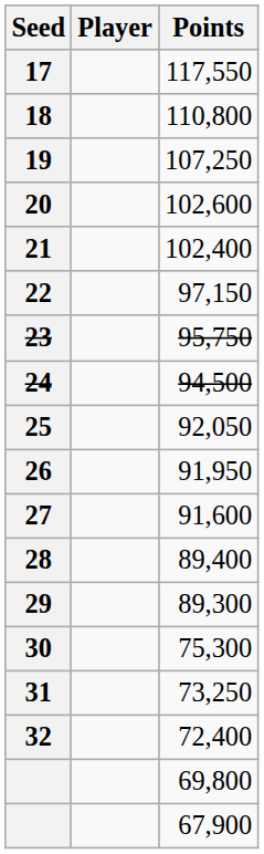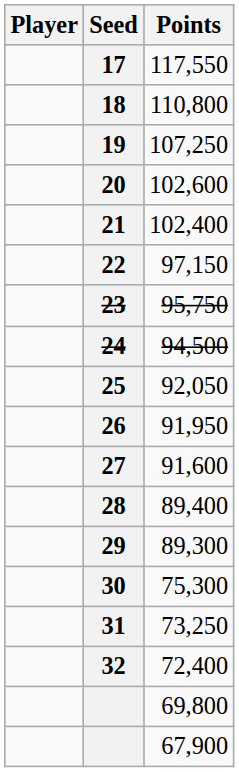 <table class="wikitable sortable" style="font-size: 95%">
 <tr>
+<th>Player</th>
 <th>Seed</th>
-<th>Player</th>
 <th>Points</th>
 </tr>
 <tr>
+<td data-sort-value="Zhang"></td>
 <th align=center>17</th>
-<td data-sort-value="Zhang"></td>
 <td align=right>117,550</td>
 </tr>
 <tr>
+<td data-sort-value="Carter"></td>
 <th align=center>18</th>
-<td data-sort-value="Carter"></td>
 <td align=right>110,800</td>
 </tr>
 <tr>
+<td data-sort-value="Slessor"></td>
 <th align=center>19</th>
-<td data-sort-value="Slessor"></td>
 <td align=right>107,250</td>
 </tr>
 <tr>
+<td data-sort-value="RobertsonJ"></td>
 <th align=center>20</th>
-<td data-sort-value="RobertsonJ"></td>
 <td align=right>102,600</td>
 </tr>
 <tr>
+<td data-sort-value="Pang"></td>
 <th align=center>21</th>
-<td data-sort-value="Pang"></td>
 <td align=right>102,400</td>
 </tr>
 <tr>
+<td data-sort-value="Gilbert"></td>
 <th align=center>22</th>
-<td data-sort-value="Gilbert"></td>
 <td align=right>97,150</td>
 </tr>
 <tr>
+<td data-sort-value="Maguire"><s></s></td>
 <th align=center><s>23</s></th>
-<td data-sort-value="Maguire"><s></s></td>
 <td align=right><s>95,750</s></td>
 </tr>
 <tr>
+<td data-sort-value="O'Sullivan"><s></s></td>
 <th align=center><s>24</s></th>
-<td data-sort-value="O'Sullivan"><s></s></td>
 <td align=right><s>94,500</s></td>
 </tr>
 <tr>
+<td data-sort-value="Xu"></td>
 <th align=center>25</th>
-<td data-sort-value="Xu"></td>
 <td align=right>92,050</td>
 </tr>
 <tr>
+<td data-sort-value="Ford"></td>
 <th align=center>26</th>
-<td data-sort-value="Ford"></td>
 <td align=right>91,950</td>
 </tr>
 <tr>
+<td data-sort-value="Yuan"></td>
 <th align=center>27</th>
-<td data-sort-value="Yuan"></td>
 <td align=right>91,600</td>
 </tr>
 <tr>
+<td data-sort-value="Bingham"></td>
 <th align=center>28</th>
-<td data-sort-value="Bingham"></td>
 <td align=right>89,400</td>
 </tr>
 <tr>
+<td data-sort-value="Page"></td>
 <th align=center>29</th>
-<td data-sort-value="Page"></td>
 <td align=right>89,300</td>
 </tr>
 <tr>
+<td data-sort-value="Jones"></td>
 <th align=center>30</th>
-<td data-sort-value="Jones"></td>
 <td align=right>75,300</td>
 </tr>
 <tr>
+<td data-sort-value="Selt"></td>
 <th align=center>31</th>
-<td data-sort-value="Selt"></td>
 <td align=right>73,250</td>
 </tr>
 <tr>
+<td data-sort-value="WilsonG"></td>
 <th align=center>32</th>
-<td data-sort-value="WilsonG"></td>
 <td align=right>72,400</td>
 </tr>
 <tr>
+<td data-sort-value="Vafaei"></td>
 <th align=center></th>
-<td data-sort-value="Vafaei"></td>
 <td align=right>69,800</td>
 </tr>
 <tr>
+<td data-sort-value="Woollaston"></td>
 <th align=center></th>
-<td data-sort-value="Woollaston"></td>
 <td align=right>67,900</td>
 </tr>
 </table>
